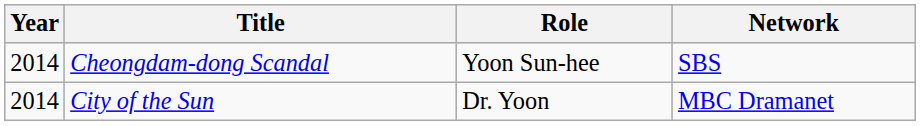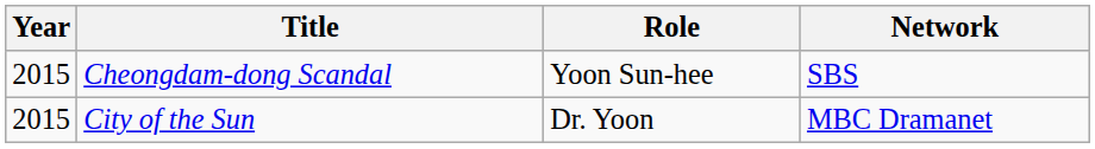 <table class="wikitable" style="width:600px">
 <tr>
 <th width=10>Year</th>
 <th>Title</th>
 <th>Role</th>
 <th>Network</th>
 </tr>
 <tr>
-<td>2014</td>
+<td>2015</td>
 <td><em><a href='#'>Cheongdam-dong Scandal</a></em></td>
 <td>Yoon Sun-hee</td>
 <td><a href='#'>SBS</a></td>
 </tr>
 <tr>
-<td>2014</td>
+<td>2015</td>
 <td><em><a href='#'>City of the Sun</a></em></td>
 <td>Dr. Yoon</td>
 <td><a href='#'>MBC Dramanet</a></td>
 </tr>
 </table>
